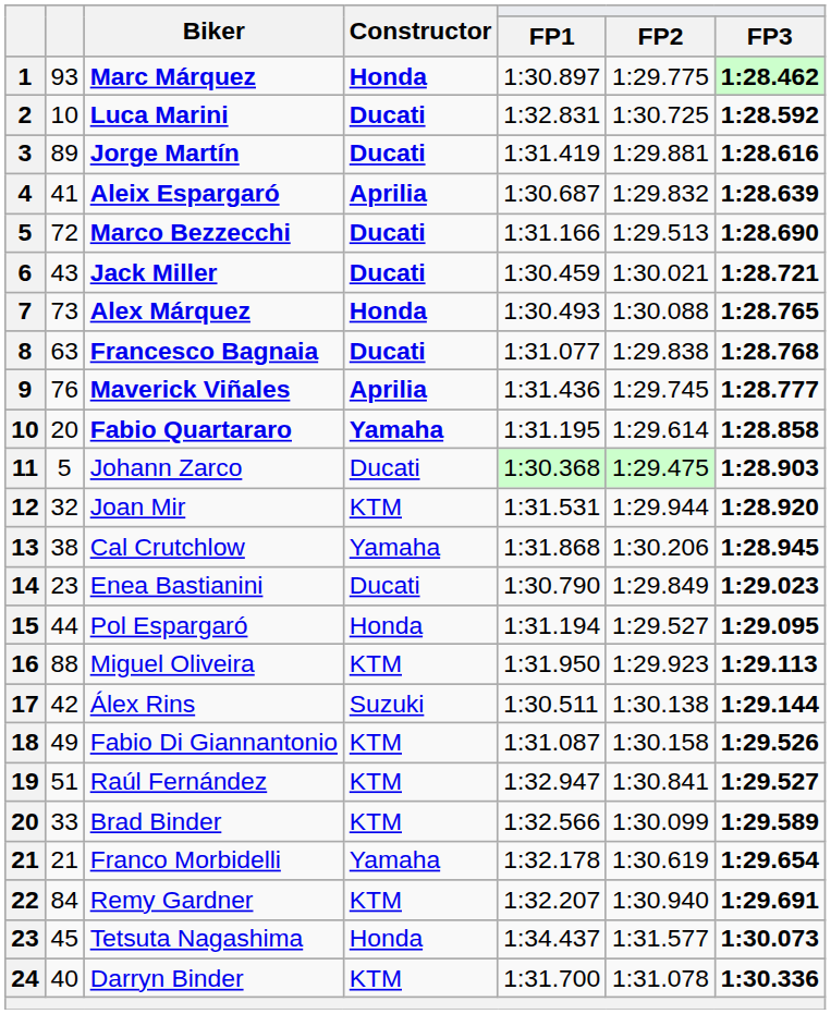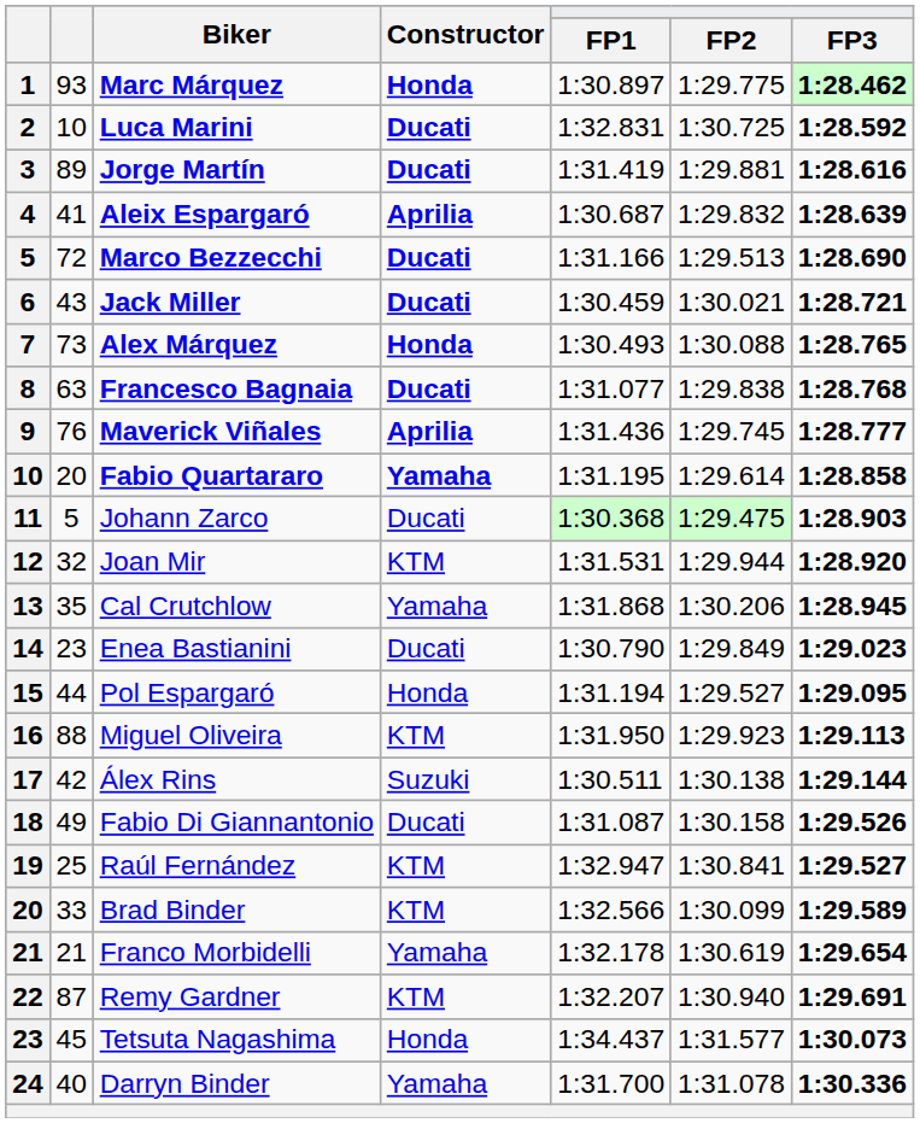 <table class="wikitable sortable" style="font-size: 85%;">
 <tr>
 <th rowspan="2"></th>
 <th rowspan="2"></th>
 <th rowspan="2">Biker</th>
 <th rowspan="2">Constructor</th>
 <th colspan="3" style="background:#eaecf0; text-align:center;"></th>
 </tr>
 <tr>
 <th scope="col">FP1</th>
 <th scope="col">FP2</th>
 <th scope="col">FP3</th>
 </tr>
 <tr>
 <th scope="row">1</th>
 <td align="center">93</td>
 <td><strong> <a href='#'>Marc Márquez</a></strong></td>
 <td><strong><a href='#'>Honda</a></strong></td>
 <td>1:30.897</td>
 <td>1:29.775</td>
 <td style="background:#ccffcc;"><strong>1:28.462</strong></td>
 </tr>
 <tr>
 <th scope="row">2</th>
 <td align="center">10</td>
 <td><strong> <a href='#'>Luca Marini</a></strong></td>
 <td><strong><a href='#'>Ducati</a></strong></td>
 <td>1:32.831</td>
 <td>1:30.725</td>
 <td><strong>1:28.592</strong></td>
 </tr>
 <tr>
 <th scope="row">3</th>
 <td align="center">89</td>
 <td><strong> <a href='#'>Jorge Martín</a></strong></td>
 <td><strong><a href='#'>Ducati</a></strong></td>
 <td>1:31.419</td>
 <td>1:29.881</td>
 <td><strong>1:28.616</strong></td>
 </tr>
 <tr>
 <th scope="row">4</th>
 <td align="center">41</td>
 <td><strong> <a href='#'>Aleix Espargaró</a></strong></td>
 <td><strong><a href='#'>Aprilia</a></strong></td>
 <td>1:30.687</td>
 <td>1:29.832</td>
 <td><strong>1:28.639</strong></td>
 </tr>
 <tr>
 <th scope="row">5</th>
 <td align="center">72</td>
 <td><strong> <a href='#'>Marco Bezzecchi</a></strong></td>
 <td><strong><a href='#'>Ducati</a></strong></td>
 <td>1:31.166</td>
 <td>1:29.513</td>
 <td><strong>1:28.690</strong></td>
 </tr>
 <tr>
 <th scope="row">6</th>
 <td align="center">43</td>
 <td><strong> <a href='#'>Jack Miller</a></strong></td>
 <td><strong><a href='#'>Ducati</a></strong></td>
 <td>1:30.459</td>
 <td>1:30.021</td>
 <td><strong>1:28.721</strong></td>
 </tr>
 <tr>
 <th scope="row">7</th>
 <td align="center">73</td>
 <td><strong> <a href='#'>Alex Márquez</a></strong></td>
 <td><strong><a href='#'>Honda</a></strong></td>
 <td>1:30.493</td>
 <td>1:30.088</td>
 <td><strong>1:28.765</strong></td>
 </tr>
 <tr>
 <th scope="row">8</th>
 <td align="center">63</td>
 <td><strong> <a href='#'>Francesco Bagnaia</a></strong></td>
 <td><strong><a href='#'>Ducati</a></strong></td>
 <td>1:31.077</td>
 <td>1:29.838</td>
 <td><strong>1:28.768</strong></td>
 </tr>
 <tr>
 <th scope="row">9</th>
 <td align="center">76</td>
 <td><strong> <a href='#'>Maverick Viñales</a></strong></td>
 <td><strong><a href='#'>Aprilia</a></strong></td>
 <td>1:31.436</td>
 <td>1:29.745</td>
 <td><strong>1:28.777</strong></td>
 </tr>
 <tr>
 <th scope="row">10</th>
 <td align="center">20</td>
 <td><strong> <a href='#'>Fabio Quartararo</a></strong></td>
 <td><strong><a href='#'>Yamaha</a></strong></td>
 <td>1:31.195</td>
 <td>1:29.614</td>
 <td><strong>1:28.858</strong></td>
 </tr>
 <tr>
 <th scope="row">11</th>
 <td align="center">5</td>
 <td> <a href='#'>Johann Zarco</a></td>
 <td><a href='#'>Ducati</a></td>
 <td style="background:#ccffcc;">1:30.368</td>
 <td style="background:#ccffcc;">1:29.475</td>
 <td><strong>1:28.903</strong></td>
 </tr>
 <tr>
 <th scope="row">12</th>
 <td align="center">32</td>
 <td> <a href='#'>Joan Mir</a></td>
 <td><a href='#'>KTM</a></td>
 <td>1:31.531</td>
 <td>1:29.944</td>
 <td><strong>1:28.920</strong></td>
 </tr>
 <tr>
 <th scope="row">13</th>
-<td align="center">38</td>
+<td align="center">35</td>
 <td> <a href='#'>Cal Crutchlow</a></td>
 <td><a href='#'>Yamaha</a></td>
 <td>1:31.868</td>
 <td>1:30.206</td>
 <td><strong>1:28.945</strong></td>
 </tr>
 <tr>
 <th scope="row">14</th>
 <td align="center">23</td>
 <td> <a href='#'>Enea Bastianini</a></td>
 <td><a href='#'>Ducati</a></td>
 <td>1:30.790</td>
 <td>1:29.849</td>
 <td><strong>1:29.023</strong></td>
 </tr>
 <tr>
 <th scope="row">15</th>
 <td align="center">44</td>
 <td> <a href='#'>Pol Espargaró</a></td>
 <td><a href='#'>Honda</a></td>
 <td>1:31.194</td>
 <td>1:29.527</td>
 <td><strong>1:29.095</strong></td>
 </tr>
 <tr>
 <th scope="row">16</th>
 <td align="center">88</td>
 <td> <a href='#'>Miguel Oliveira</a></td>
 <td><a href='#'>KTM</a></td>
 <td>1:31.950</td>
 <td>1:29.923</td>
 <td><strong>1:29.113</strong></td>
 </tr>
 <tr>
 <th scope="row">17</th>
 <td align="center">42</td>
 <td> <a href='#'>Álex Rins</a></td>
 <td><a href='#'>Suzuki</a></td>
 <td>1:30.511</td>
 <td>1:30.138</td>
 <td><strong>1:29.144</strong></td>
 </tr>
 <tr>
 <th scope="row">18</th>
 <td align="center">49</td>
 <td> <a href='#'>Fabio Di Giannantonio</a></td>
-<td><a href='#'>KTM</a></td>
+<td><a href='#'>Ducati</a></td>
 <td>1:31.087</td>
 <td>1:30.158</td>
 <td><strong>1:29.526</strong></td>
 </tr>
 <tr>
 <th scope="row">19</th>
-<td align="center">51</td>
+<td align="center">25</td>
 <td> <a href='#'>Raúl Fernández</a></td>
 <td><a href='#'>KTM</a></td>
 <td>1:32.947</td>
 <td>1:30.841</td>
 <td><strong>1:29.527</strong></td>
 </tr>
 <tr>
 <th scope="row">20</th>
 <td align="center">33</td>
 <td> <a href='#'>Brad Binder</a></td>
 <td><a href='#'>KTM</a></td>
 <td>1:32.566</td>
 <td>1:30.099</td>
 <td><strong>1:29.589</strong></td>
 </tr>
 <tr>
 <th scope="row">21</th>
 <td align="center">21</td>
 <td> <a href='#'>Franco Morbidelli</a></td>
 <td><a href='#'>Yamaha</a></td>
 <td>1:32.178</td>
 <td>1:30.619</td>
 <td><strong>1:29.654</strong></td>
 </tr>
 <tr>
 <th scope="row">22</th>
-<td align="center">84</td>
+<td align="center">87</td>
 <td> <a href='#'>Remy Gardner</a></td>
 <td><a href='#'>KTM</a></td>
 <td>1:32.207</td>
 <td>1:30.940</td>
 <td><strong>1:29.691</strong></td>
 </tr>
 <tr>
 <th scope="row">23</th>
 <td align="center">45</td>
 <td> <a href='#'>Tetsuta Nagashima</a></td>
 <td><a href='#'>Honda</a></td>
 <td>1:34.437</td>
 <td>1:31.577</td>
 <td><strong>1:30.073</strong></td>
 </tr>
 <tr>
 <th scope="row">24</th>
 <td align="center">40</td>
 <td> <a href='#'>Darryn Binder</a></td>
-<td><a href='#'>KTM</a></td>
+<td><a href='#'>Yamaha</a></td>
 <td>1:31.700</td>
 <td>1:31.078</td>
 <td><strong>1:30.336</strong></td>
 </tr>
 <tr>
 <th colspan="7"></th>
 </tr>
 </table>
